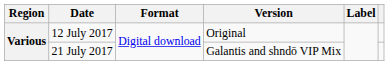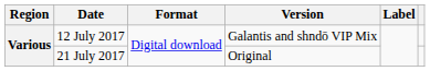 <table class="wikitable plainrowheaders">
 <tr>
 <th>Region</th>
 <th>Date</th>
 <th>Format</th>
 <th>Version</th>
 <th>Label</th>
 <th></th>
 </tr>
 <tr>
 <th scope="row" rowspan="2">Various</th>
 <td>12 July 2017</td>
 <td rowspan="2"><a href='#'>Digital download</a></td>
-<td>Original</td>
+<td>Galantis and shndō VIP Mix</td>
 <td rowspan="2"></td>
 <td></td>
 </tr>
 <tr>
 <td>21 July 2017</td>
-<td>Galantis and shndō VIP Mix</td>
+<td>Original</td>
 <td></td>
 </tr>
 </table>
